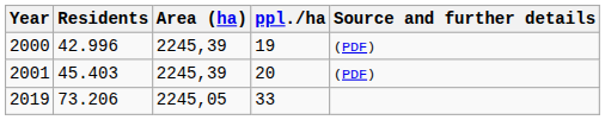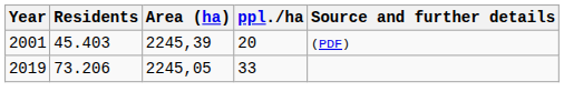 <table class="wikitable">
 <tr>
 <th bgcolor=ececec>Year</th>
 <th bgcolor=ececec>Residents</th>
 <th bgcolor=ececec>Area (<a href='#'>ha</a>)</th>
 <th bgcolor=ececec><a href='#'>ppl</a>./ha</th>
 <th bgcolor=ececec>Source and further details</th>
-</tr>
-<tr>
-<td>2000</td>
-<td>42.996</td>
-<td>2245,39</td>
-<td>19</td>
-<td align="left"><small> (<a href='#'>PDF</a>)</small></td>
 </tr>
 <tr>
 <td>2001</td>
 <td>45.403</td>
 <td>2245,39</td>
 <td>20</td>
 <td align="left"><small> (<a href='#'>PDF</a>)</small></td>
 </tr>
 <tr>
 <td>2019</td>
 <td>73.206</td>
 <td>2245,05</td>
 <td>33</td>
 <td></td>
 </tr>
 </table>
